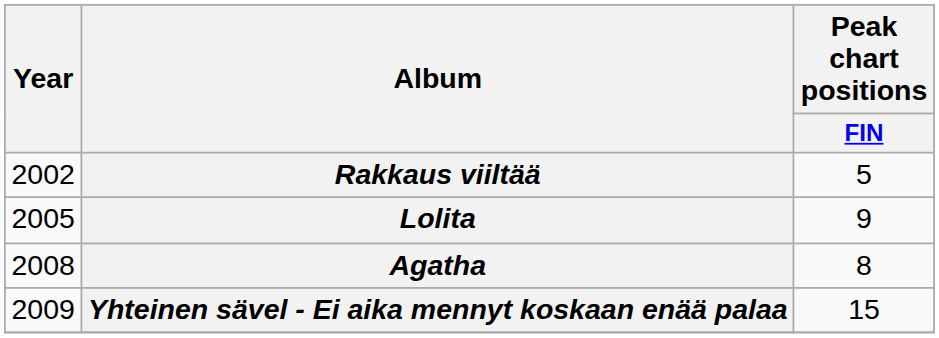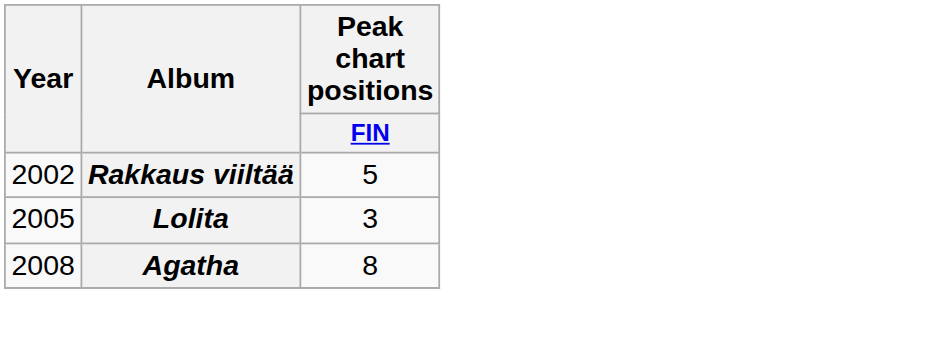 <table class="wikitable plainrowheaders" style="text-align:center;">
 <tr>
 <th scope="col" rowspan="2">Year</th>
 <th scope="col" rowspan="2">Album</th>
 <th scope="col" colspan="1">Peak chart positions</th>
 </tr>
 <tr>
 <th scope="col" style="width:3em;font-size:85%;"><a href='#'>FIN</a><br></th>
 </tr>
 <tr>
 <td>2002</td>
 <th scope="row"><em>Rakkaus viiltää</em></th>
 <td>5</td>
 </tr>
 <tr>
 <td>2005</td>
 <th scope="row"><em>Lolita</em></th>
-<td>9</td>
+<td>3</td>
 </tr>
 <tr>
 <td>2008</td>
 <th scope="row"><em>Agatha</em></th>
 <td>8</td>
 </tr>
 <tr>
-<td>2009</td>
-<th scope="row"><em>Yhteinen sävel - Ei aika mennyt koskaan enää palaa</em></th>
-<td>15</td>
-</tr>
-<tr>
 </tr>
 </table>
